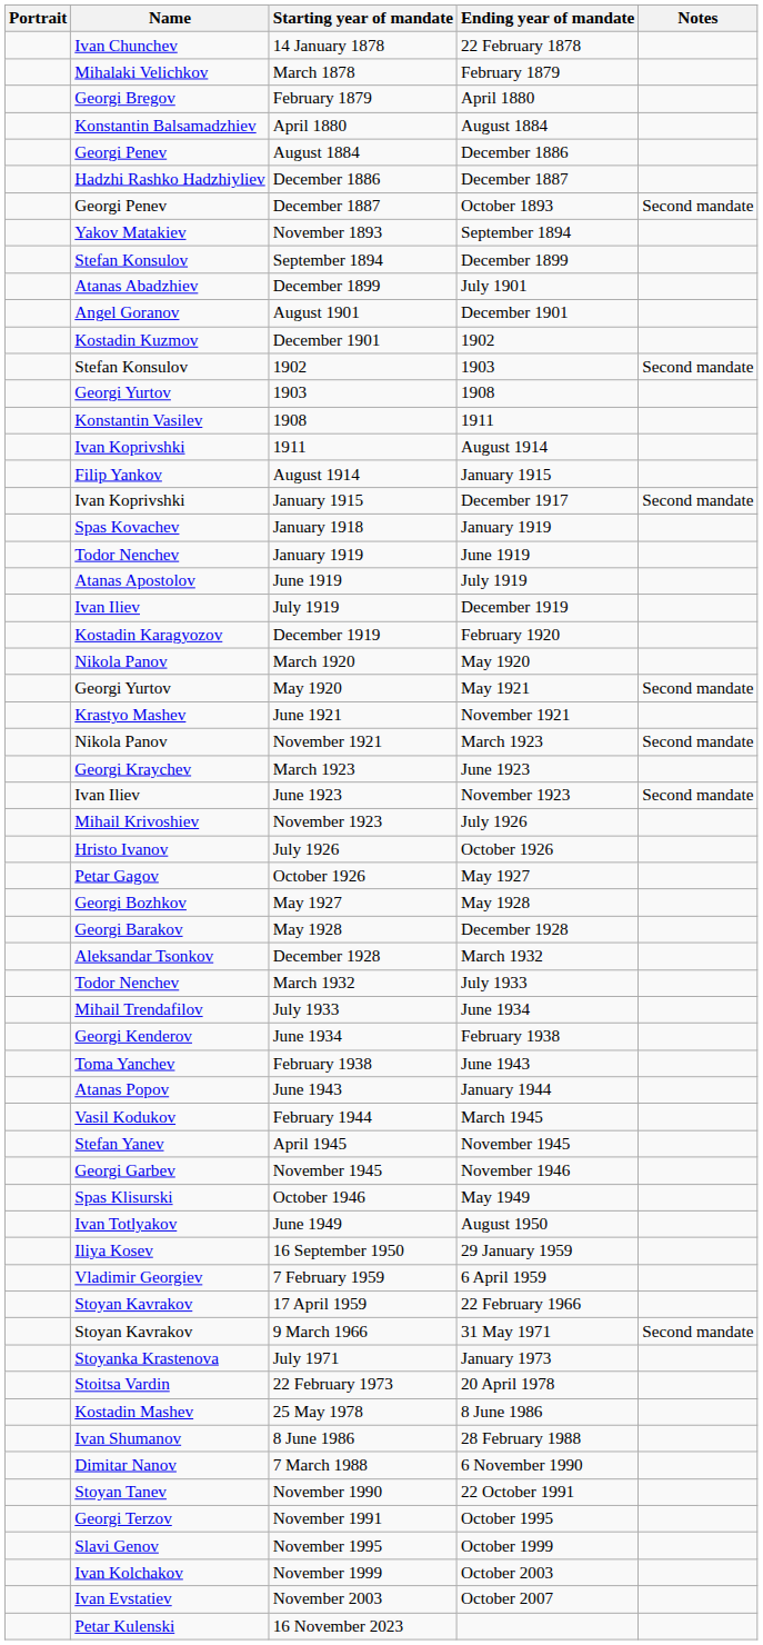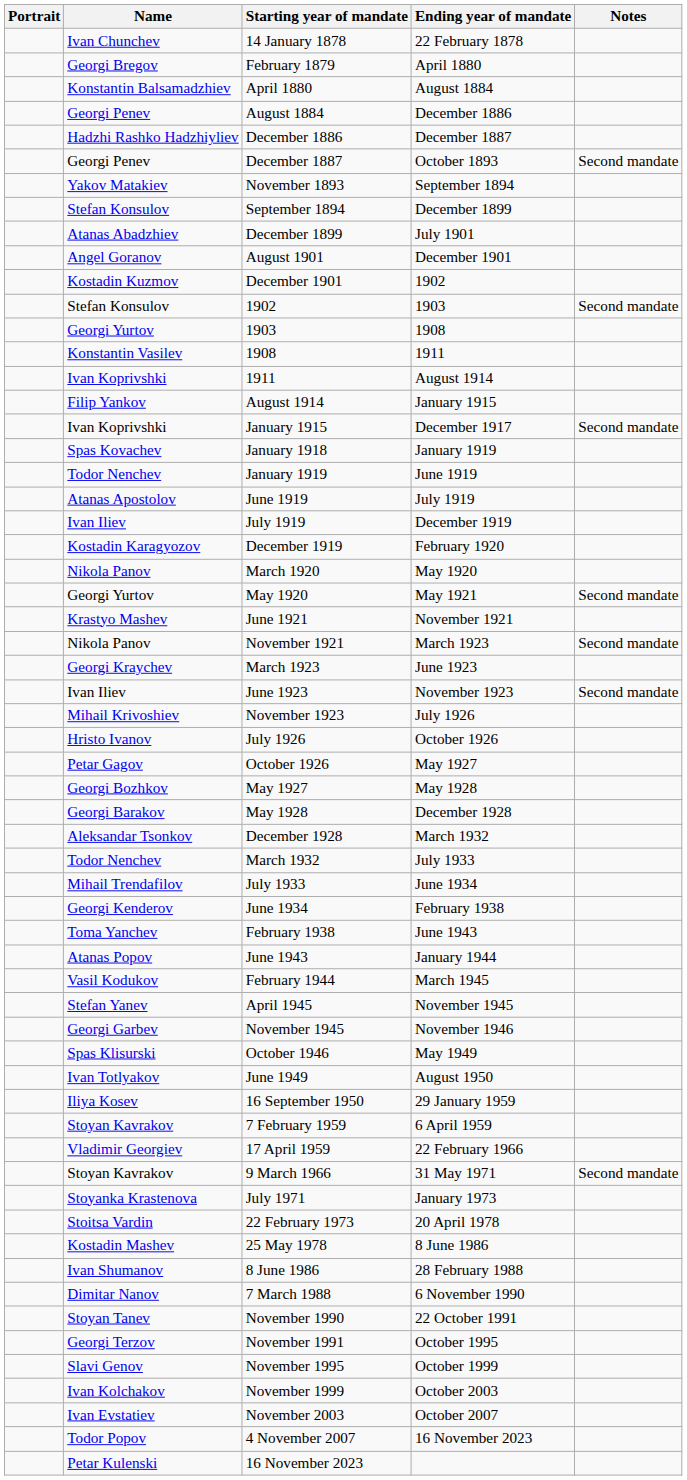 <table class="wikitable">
 <tr>
 <th>Portrait</th>
 <th>Name</th>
 <th>Starting year of mandate</th>
 <th>Ending year of mandate</th>
 <th>Notes</th>
 </tr>
 <tr>
 <td></td>
 <td><a href='#'>Ivan Chunchev</a></td>
 <td>14 January 1878</td>
 <td>22 February 1878</td>
-<td></td>
-</tr>
-<tr>
-<td></td>
-<td><a href='#'>Mihalaki Velichkov</a></td>
-<td>March 1878</td>
-<td>February 1879</td>
 <td></td>
 </tr>
 <tr>
 <td></td>
 <td><a href='#'>Georgi Bregov</a></td>
 <td>February 1879</td>
 <td>April 1880</td>
 <td></td>
 </tr>
 <tr>
 <td></td>
 <td><a href='#'>Konstantin Balsamadzhiev</a></td>
 <td>April 1880</td>
 <td>August 1884</td>
 <td></td>
 </tr>
 <tr>
 <td></td>
 <td><a href='#'>Georgi Penev</a></td>
 <td>August 1884</td>
 <td>December 1886</td>
 <td></td>
 </tr>
 <tr>
 <td></td>
 <td><a href='#'>Hadzhi Rashko Hadzhiyliev</a></td>
 <td>December 1886</td>
 <td>December 1887</td>
 <td></td>
 </tr>
 <tr>
 <td></td>
 <td>Georgi Penev</td>
 <td>December 1887</td>
 <td>October 1893</td>
 <td>Second mandate</td>
 </tr>
 <tr>
 <td></td>
 <td><a href='#'>Yakov Matakiev</a></td>
 <td>November 1893</td>
 <td>September 1894</td>
 <td></td>
 </tr>
 <tr>
 <td></td>
 <td><a href='#'>Stefan Konsulov</a></td>
 <td>September 1894</td>
 <td>December 1899</td>
 <td></td>
 </tr>
 <tr>
 <td></td>
 <td><a href='#'>Atanas Abadzhiev</a></td>
 <td>December 1899</td>
 <td>July 1901</td>
 <td></td>
 </tr>
 <tr>
 <td></td>
 <td><a href='#'>Angel Goranov</a></td>
 <td>August 1901</td>
 <td>December 1901</td>
 <td></td>
 </tr>
 <tr>
 <td></td>
 <td><a href='#'>Kostadin Kuzmov</a></td>
 <td>December 1901</td>
 <td>1902</td>
 <td></td>
 </tr>
 <tr>
 <td></td>
 <td>Stefan Konsulov</td>
 <td>1902</td>
 <td>1903</td>
 <td>Second mandate</td>
 </tr>
 <tr>
 <td></td>
 <td><a href='#'>Georgi Yurtov</a></td>
 <td>1903</td>
 <td>1908</td>
 <td></td>
 </tr>
 <tr>
 <td></td>
 <td><a href='#'>Konstantin Vasilev</a></td>
 <td>1908</td>
 <td>1911</td>
 <td></td>
 </tr>
 <tr>
 <td></td>
 <td><a href='#'>Ivan Koprivshki</a></td>
 <td>1911</td>
 <td>August 1914</td>
 <td></td>
 </tr>
 <tr>
 <td></td>
 <td><a href='#'>Filip Yankov</a></td>
 <td>August 1914</td>
 <td>January 1915</td>
 <td></td>
 </tr>
 <tr>
 <td></td>
 <td>Ivan Koprivshki</td>
 <td>January 1915</td>
 <td>December 1917</td>
 <td>Second mandate</td>
 </tr>
 <tr>
 <td></td>
 <td><a href='#'>Spas Kovachev</a></td>
 <td>January 1918</td>
 <td>January 1919</td>
 <td></td>
 </tr>
 <tr>
 <td></td>
 <td><a href='#'>Todor Nenchev</a></td>
 <td>January 1919</td>
 <td>June 1919</td>
 <td></td>
 </tr>
 <tr>
 <td></td>
 <td><a href='#'>Atanas Apostolov</a></td>
 <td>June 1919</td>
 <td>July 1919</td>
 <td></td>
 </tr>
 <tr>
 <td></td>
 <td><a href='#'>Ivan Iliev</a></td>
 <td>July 1919</td>
 <td>December 1919</td>
 <td></td>
 </tr>
 <tr>
 <td></td>
 <td><a href='#'>Kostadin Karagyozov</a></td>
 <td>December 1919</td>
 <td>February 1920</td>
 <td></td>
 </tr>
 <tr>
 <td></td>
 <td><a href='#'>Nikola Panov</a></td>
 <td>March 1920</td>
 <td>May 1920</td>
 <td></td>
 </tr>
 <tr>
 <td></td>
 <td>Georgi Yurtov</td>
 <td>May 1920</td>
 <td>May 1921</td>
 <td>Second mandate</td>
 </tr>
 <tr>
 <td></td>
 <td><a href='#'>Krastyo Mashev</a></td>
 <td>June 1921</td>
 <td>November 1921</td>
 <td></td>
 </tr>
 <tr>
 <td></td>
 <td>Nikola Panov</td>
 <td>November 1921</td>
 <td>March 1923</td>
 <td>Second mandate</td>
 </tr>
 <tr>
 <td></td>
 <td><a href='#'>Georgi Kraychev</a></td>
 <td>March 1923</td>
 <td>June 1923</td>
 <td></td>
 </tr>
 <tr>
 <td></td>
 <td>Ivan Iliev</td>
 <td>June 1923</td>
 <td>November 1923</td>
 <td>Second mandate</td>
 </tr>
 <tr>
 <td></td>
 <td><a href='#'>Mihail Krivoshiev</a></td>
 <td>November 1923</td>
 <td>July 1926</td>
 <td></td>
 </tr>
 <tr>
 <td></td>
 <td><a href='#'>Hristo Ivanov</a></td>
 <td>July 1926</td>
 <td>October 1926</td>
 <td></td>
 </tr>
 <tr>
 <td></td>
 <td><a href='#'>Petar Gagov</a></td>
 <td>October 1926</td>
 <td>May 1927</td>
 <td></td>
 </tr>
 <tr>
 <td></td>
 <td><a href='#'>Georgi Bozhkov</a></td>
 <td>May 1927</td>
 <td>May 1928</td>
 <td></td>
 </tr>
 <tr>
 <td></td>
 <td><a href='#'>Georgi Barakov</a></td>
 <td>May 1928</td>
 <td>December 1928</td>
 <td></td>
 </tr>
 <tr>
 <td></td>
 <td><a href='#'>Aleksandar Tsonkov</a></td>
 <td>December 1928</td>
 <td>March 1932</td>
 <td></td>
 </tr>
 <tr>
 <td></td>
 <td><a href='#'>Todor Nenchev</a></td>
 <td>March 1932</td>
 <td>July 1933</td>
 <td></td>
 </tr>
 <tr>
 <td></td>
 <td><a href='#'>Mihail Trendafilov</a></td>
 <td>July 1933</td>
 <td>June 1934</td>
 <td></td>
 </tr>
 <tr>
 <td></td>
 <td><a href='#'>Georgi Kenderov</a></td>
 <td>June 1934</td>
 <td>February 1938</td>
 <td></td>
 </tr>
 <tr>
 <td></td>
 <td><a href='#'>Toma Yanchev</a></td>
 <td>February 1938</td>
 <td>June 1943</td>
 <td></td>
 </tr>
 <tr>
 <td></td>
 <td><a href='#'>Atanas Popov</a></td>
 <td>June 1943</td>
 <td>January 1944</td>
 <td></td>
 </tr>
 <tr>
 <td></td>
 <td><a href='#'>Vasil Kodukov</a></td>
 <td>February 1944</td>
 <td>March 1945</td>
 <td></td>
 </tr>
 <tr>
 <td></td>
 <td><a href='#'>Stefan Yanev</a></td>
 <td>April 1945</td>
 <td>November 1945</td>
 <td></td>
 </tr>
 <tr>
 <td></td>
 <td><a href='#'>Georgi Garbev</a></td>
 <td>November 1945</td>
 <td>November 1946</td>
 <td></td>
 </tr>
 <tr>
 <td></td>
 <td><a href='#'>Spas Klisurski</a></td>
 <td>October 1946</td>
 <td>May 1949</td>
 <td></td>
 </tr>
 <tr>
 <td></td>
 <td><a href='#'>Ivan Totlyakov</a></td>
 <td>June 1949</td>
 <td>August 1950</td>
 <td></td>
 </tr>
 <tr>
 <td></td>
 <td><a href='#'>Iliya Kosev</a></td>
 <td>16 September 1950</td>
 <td>29 January 1959</td>
 <td></td>
 </tr>
 <tr>
 <td></td>
-<td><a href='#'>Vladimir Georgiev</a></td>
+<td><a href='#'>Stoyan Kavrakov</a></td>
 <td>7 February 1959</td>
 <td>6 April 1959</td>
 <td></td>
 </tr>
 <tr>
 <td></td>
-<td><a href='#'>Stoyan Kavrakov</a></td>
+<td><a href='#'>Vladimir Georgiev</a></td>
 <td>17 April 1959</td>
 <td>22 February 1966</td>
 <td></td>
 </tr>
 <tr>
 <td></td>
 <td>Stoyan Kavrakov</td>
 <td>9 March 1966</td>
 <td>31 May 1971</td>
 <td>Second mandate</td>
 </tr>
 <tr>
 <td></td>
 <td><a href='#'>Stoyanka Krastenova</a></td>
 <td>July 1971</td>
 <td>January 1973</td>
 <td></td>
 </tr>
 <tr>
 <td></td>
 <td><a href='#'>Stoitsa Vardin</a></td>
 <td>22 February 1973</td>
 <td>20 April 1978</td>
 <td></td>
 </tr>
 <tr>
 <td></td>
 <td><a href='#'>Kostadin Mashev</a></td>
 <td>25 May 1978</td>
 <td>8 June 1986</td>
 <td></td>
 </tr>
 <tr>
 <td></td>
 <td><a href='#'>Ivan Shumanov</a></td>
 <td>8 June 1986</td>
 <td>28 February 1988</td>
 <td></td>
 </tr>
 <tr>
 <td></td>
 <td><a href='#'>Dimitar Nanov</a></td>
 <td>7 March 1988</td>
 <td>6 November 1990</td>
 <td></td>
 </tr>
 <tr>
 <td></td>
 <td><a href='#'>Stoyan Tanev</a></td>
 <td>November 1990</td>
 <td>22 October 1991</td>
 <td></td>
 </tr>
 <tr>
 <td></td>
 <td><a href='#'>Georgi Terzov</a></td>
 <td>November 1991</td>
 <td>October 1995</td>
 <td></td>
 </tr>
 <tr>
 <td></td>
 <td><a href='#'>Slavi Genov</a></td>
 <td>November 1995</td>
 <td>October 1999</td>
 <td></td>
 </tr>
 <tr>
 <td></td>
 <td><a href='#'>Ivan Kolchakov</a></td>
 <td>November 1999</td>
 <td>October 2003</td>
 <td></td>
 </tr>
 <tr>
 <td></td>
 <td><a href='#'>Ivan Evstatiev</a></td>
 <td>November 2003</td>
 <td>October 2007</td>
 <td></td>
 </tr>
 <tr>
 <td></td>
+<td><a href='#'>Todor Popov</a></td>
+<td>4 November 2007</td>
+<td>16 November 2023</td>
+<td></td>
+</tr>
+<tr>
+<td></td>
 <td><a href='#'>Petar Kulenski</a></td>
 <td>16 November 2023</td>
 <td></td>
 <td></td>
 </tr>
 </table>
